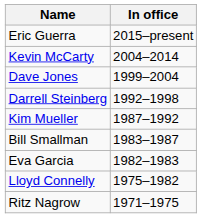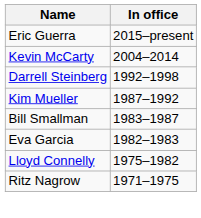 <table class="wikitable" style="margin-left:30px" align=right>
 <tr>
 <th>Name</th>
 <th>In office</th>
 </tr>
 <tr>
 <td>Eric Guerra</td>
 <td>2015–present</td>
 </tr>
 <tr>
 <td><a href='#'>Kevin McCarty</a></td>
 <td>2004–2014</td>
-</tr>
-<tr>
-<td><a href='#'>Dave Jones</a> </td>
-<td>1999–2004</td>
 </tr>
 <tr>
 <td><a href='#'>Darrell Steinberg</a> </td>
 <td>1992–1998</td>
 </tr>
 <tr>
 <td><a href='#'>Kim Mueller</a></td>
 <td>1987–1992</td>
 </tr>
 <tr>
 <td>Bill Smallman</td>
 <td>1983–1987</td>
 </tr>
 <tr>
 <td>Eva Garcia </td>
 <td>1982–1983</td>
 </tr>
 <tr>
 <td><a href='#'>Lloyd Connelly</a> </td>
 <td>1975–1982</td>
 </tr>
 <tr>
 <td>Ritz Nagrow</td>
 <td>1971–1975</td>
 </tr>
 </table>
